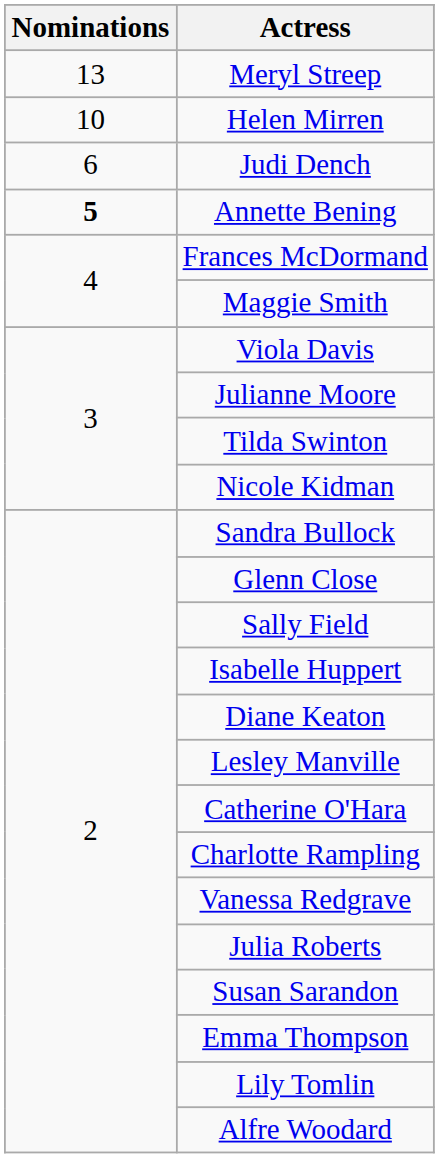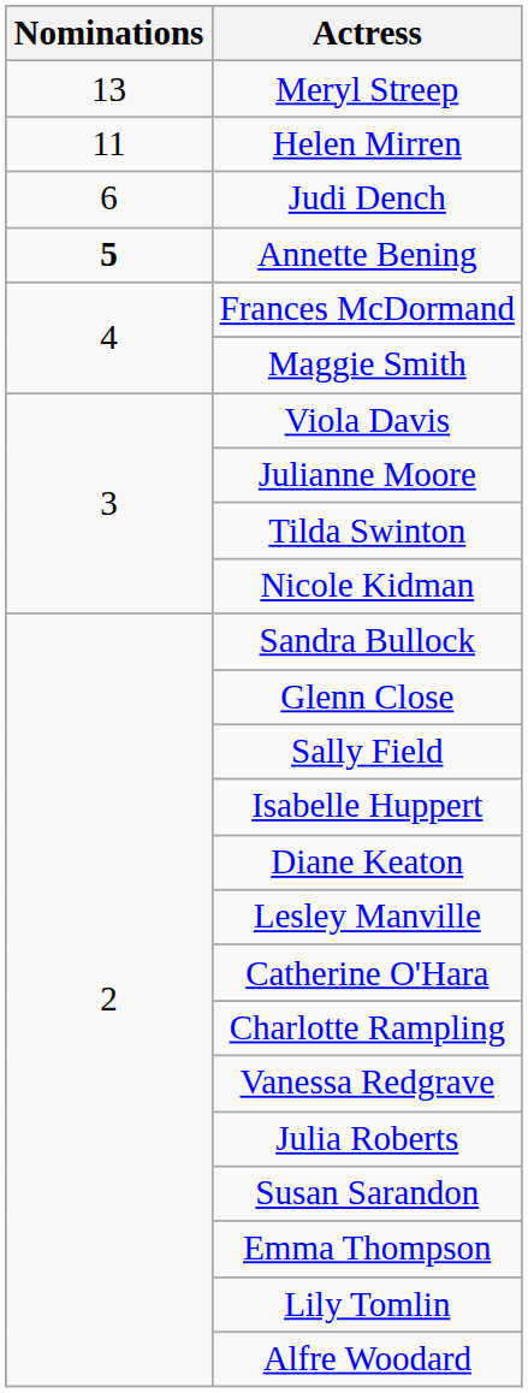 <table class="wikitable" style="text-align: center">
 <tr>
 <th scope="col" width="55">Nominations</th>
 <th scope="col" align="center">Actress</th>
 </tr>
 <tr>
 <td style="text-align:center">13</td>
 <td><a href='#'>Meryl Streep</a></td>
 </tr>
 <tr>
-<td rowspan=1 style="text-align:center">10</td>
+<td rowspan=1 style="text-align:center">11</td>
 <td><a href='#'>Helen Mirren</a></td>
 </tr>
 <tr>
 <td rowspan=1 style="text-align:center">6</td>
 <td><a href='#'>Judi Dench</a></td>
 </tr>
 <tr>
 <td rowspan=1 style="text-align:center"><strong>5</strong></td>
 <td><a href='#'>Annette Bening</a></td>
 </tr>
 <tr>
 <td rowspan=2 style="text-align:center">4</td>
 <td><a href='#'>Frances McDormand</a></td>
 </tr>
 <tr>
 <td><a href='#'>Maggie Smith</a></td>
 </tr>
 <tr>
 <td rowspan=4 style="text-align:center">3</td>
 <td><a href='#'>Viola Davis</a></td>
 </tr>
 <tr>
 <td><a href='#'>Julianne Moore</a></td>
 </tr>
 <tr>
 <td><a href='#'>Tilda Swinton</a></td>
 </tr>
 <tr>
 <td><a href='#'>Nicole Kidman</a></td>
 </tr>
 <tr>
 <td rowspan=15 style="text-align:center">2</td>
 <td><a href='#'>Sandra Bullock</a></td>
 </tr>
 <tr>
 <td><a href='#'>Glenn Close</a></td>
 </tr>
 <tr>
 <td><a href='#'>Sally Field</a></td>
 </tr>
 <tr>
 <td><a href='#'>Isabelle Huppert</a></td>
 </tr>
 <tr>
 <td><a href='#'>Diane Keaton</a></td>
 </tr>
 <tr>
 <td><a href='#'>Lesley Manville</a></td>
 </tr>
 <tr>
 <td><a href='#'>Catherine O'Hara</a></td>
 </tr>
 <tr>
 <td><a href='#'>Charlotte Rampling</a></td>
 </tr>
 <tr>
 <td><a href='#'>Vanessa Redgrave</a></td>
 </tr>
 <tr>
 <td><a href='#'>Julia Roberts</a></td>
 </tr>
 <tr>
 <td><a href='#'>Susan Sarandon</a></td>
 </tr>
 <tr>
 <td><a href='#'>Emma Thompson</a></td>
 </tr>
 <tr>
 <td><a href='#'>Lily Tomlin</a></td>
 </tr>
 <tr>
 <td><a href='#'>Alfre Woodard</a></td>
 </tr>
 </table>
